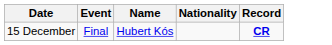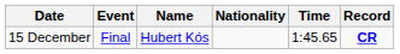 <table class="wikitable" style=text-align:center>
 <tr>
 <th>Date</th>
 <th>Event</th>
 <th>Name</th>
 <th>Nationality</th>
+<th>Time</th>
 <th>Record</th>
 </tr>
 <tr>
 <td>15 December</td>
 <td><a href='#'>Final</a></td>
 <td align=left><a href='#'>Hubert Kós</a></td>
 <td align=left></td>
+<td>1:45.65</td>
 <td><strong><a href='#'>CR</a></strong></td>
 </tr>
 </table>
